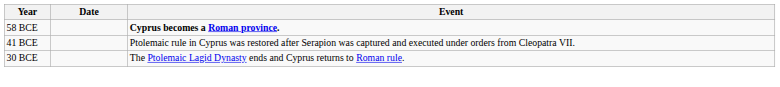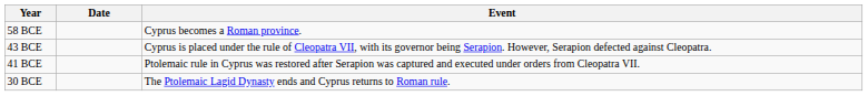 <table class="wikitable" width="100%">
 <tr>
 <th style="width:6%">Year</th>
 <th style="width:10%">Date</th>
 <th>Event</th>
 </tr>
 <tr>
 <td>58 BCE</td>
 <td></td>
-<td><strong>Cyprus becomes a <a href='#'>Roman province</a>.</strong></td>
+<td>Cyprus becomes a <a href='#'>Roman province</a>.</td>
+</tr>
+<tr>
+<td>43 BCE</td>
+<td></td>
+<td>Cyprus is placed under the rule of <a href='#'>Cleopatra VII</a>, with its governor being <a href='#'>Serapion</a>. However, Serapion defected against Cleopatra.</td>
 </tr>
 <tr>
 <td>41 BCE</td>
 <td></td>
 <td>Ptolemaic rule in Cyprus was restored after Serapion was captured and executed under orders from Cleopatra VII.</td>
 </tr>
 <tr>
 <td rowspan="2" style="vertical-align:top">30 BCE</td>
 <td></td>
 <td>The <a href='#'>Ptolemaic Lagid Dynasty</a> ends and Cyprus returns to <a href='#'>Roman rule</a>.</td>
 </tr>
 </table>
